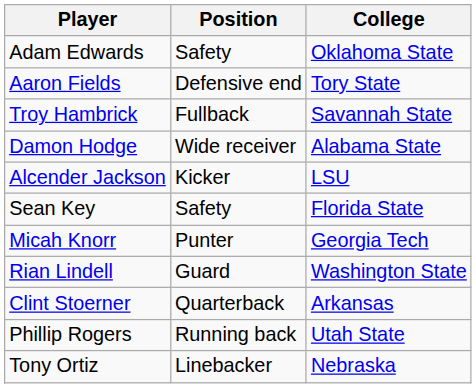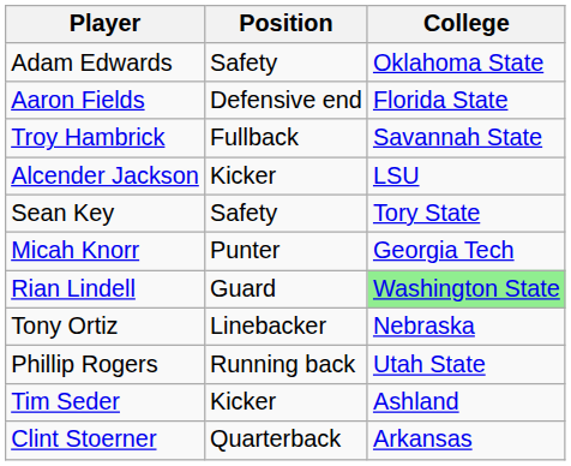 <table class="wikitable">
 <tr>
 <th>Player</th>
 <th>Position</th>
 <th>College</th>
 </tr>
 <tr>
 <td>Adam Edwards</td>
 <td>Safety</td>
 <td><a href='#'>Oklahoma State</a></td>
 </tr>
 <tr>
 <td><a href='#'>Aaron Fields</a></td>
 <td>Defensive end</td>
-<td><a href='#'>Tory State</a></td>
+<td><a href='#'>Florida State</a></td>
 </tr>
 <tr>
 <td><a href='#'>Troy Hambrick</a></td>
 <td>Fullback</td>
 <td><a href='#'>Savannah State</a></td>
-</tr>
-<tr>
-<td><a href='#'>Damon Hodge</a></td>
-<td>Wide receiver</td>
-<td><a href='#'>Alabama State</a></td>
 </tr>
 <tr>
 <td><a href='#'>Alcender Jackson</a></td>
 <td>Kicker</td>
 <td><a href='#'>LSU</a></td>
 </tr>
 <tr>
 <td>Sean Key</td>
 <td>Safety</td>
-<td><a href='#'>Florida State</a></td>
+<td><a href='#'>Tory State</a></td>
 </tr>
 <tr>
 <td><a href='#'>Micah Knorr</a></td>
 <td>Punter</td>
 <td><a href='#'>Georgia Tech</a></td>
 </tr>
 <tr>
 <td><a href='#'>Rian Lindell</a></td>
 <td>Guard</td>
-<td><a href='#'>Washington State</a></td>
+<td style="background: lightgreen;"><a href='#'>Washington State</a></td>
 </tr>
 <tr>
-<td><a href='#'>Clint Stoerner</a></td>
-<td>Quarterback</td>
-<td><a href='#'>Arkansas</a></td>
+<td>Tony Ortiz</td>
+<td>Linebacker</td>
+<td><a href='#'>Nebraska</a></td>
 </tr>
 <tr>
 <td>Phillip Rogers</td>
 <td>Running back</td>
 <td><a href='#'>Utah State</a></td>
 </tr>
 <tr>
-<td>Tony Ortiz</td>
-<td>Linebacker</td>
-<td><a href='#'>Nebraska</a></td>
+<td><a href='#'>Tim Seder</a></td>
+<td>Kicker</td>
+<td><a href='#'>Ashland</a></td>
+</tr>
+<tr>
+<td><a href='#'>Clint Stoerner</a></td>
+<td>Quarterback</td>
+<td><a href='#'>Arkansas</a></td>
 </tr>
 </table>
